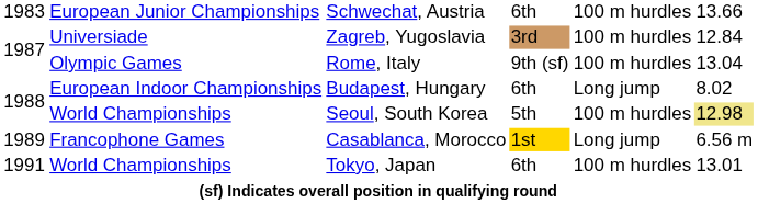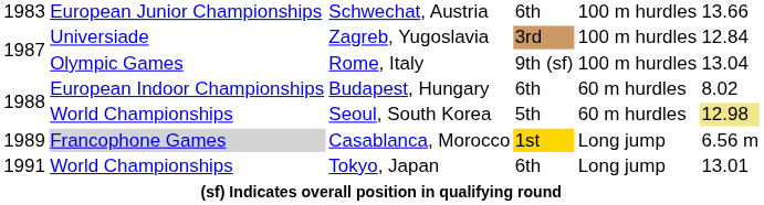 <table>
 <tr>
 <td>1983</td>
 <td><a href='#'>European Junior Championships</a></td>
 <td><a href='#'>Schwechat</a>, Austria</td>
 <td>6th</td>
 <td>100 m hurdles</td>
 <td>13.66</td>
 </tr>
 <tr>
 <td rowspan=2>1987</td>
 <td><a href='#'>Universiade</a></td>
 <td><a href='#'>Zagreb</a>, Yugoslavia</td>
 <td bgcolor=cc9966>3rd</td>
 <td>100 m hurdles</td>
 <td>12.84</td>
 </tr>
 <tr>
 <td><a href='#'>Olympic Games</a></td>
 <td><a href='#'>Rome</a>, Italy</td>
 <td>9th (sf)</td>
 <td>100 m hurdles</td>
 <td>13.04</td>
 </tr>
 <tr>
 <td rowspan=2>1988</td>
 <td><a href='#'>European Indoor Championships</a></td>
 <td><a href='#'>Budapest</a>, Hungary</td>
 <td>6th</td>
-<td>Long jump</td>
+<td>60 m hurdles</td>
 <td>8.02</td>
 </tr>
 <tr>
 <td><a href='#'>World Championships</a></td>
 <td><a href='#'>Seoul</a>, South Korea</td>
 <td>5th</td>
-<td>100 m hurdles</td>
+<td>60 m hurdles</td>
 <td style="background: khaki;">12.98</td>
 </tr>
 <tr>
 <td>1989</td>
-<td><a href='#'>Francophone Games</a></td>
+<td style="background: lightgrey;"><a href='#'>Francophone Games</a></td>
 <td><a href='#'>Casablanca</a>, Morocco</td>
 <td bgcolor=gold>1st</td>
 <td>Long jump</td>
 <td>6.56 m</td>
 </tr>
 <tr>
 <td>1991</td>
 <td><a href='#'>World Championships</a></td>
 <td><a href='#'>Tokyo</a>, Japan</td>
 <td>6th</td>
-<td>100  m hurdles</td>
+<td>Long jump</td>
 <td>13.01</td>
 </tr>
 <tr>
 <th colspan=6><small><strong>(sf) Indicates overall position in qualifying round</strong></small></th>
 </tr>
 </table>
